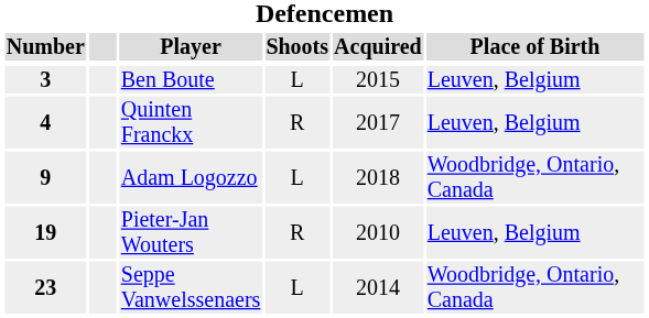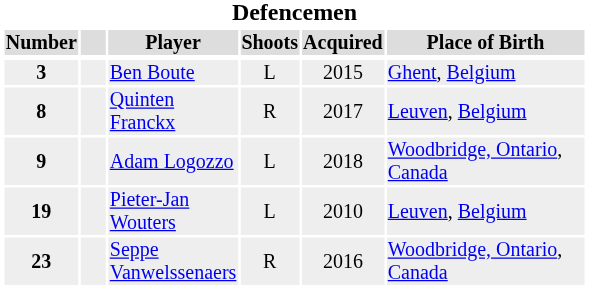 <table width=75%>
 <tr>
 <th colspan=7><big>Defencemen</big></th>
 </tr>
 <tr bgcolor="#dddddd">
 <th width=5%>Number</th>
 <th width=5%></th>
 <th !width=15%>Player</th>
 <th width=8%>Shoots</th>
 <th width=9%>Acquired</th>
 <th width=37%>Place of Birth</th>
 </tr>
 <tr>
 </tr>
 <tr bgcolor="#eeeeee">
 <td align=center><strong>3</strong></td>
 <td align=center></td>
 <td><a href='#'>Ben Boute</a></td>
 <td align=center>L</td>
 <td align=center>2015</td>
-<td><a href='#'>Leuven</a>, <a href='#'>Belgium</a></td>
+<td><a href='#'>Ghent</a>, <a href='#'>Belgium</a></td>
 </tr>
 <tr bgcolor="#eeeeee">
-<td align=center><strong>4</strong></td>
+<td align=center><strong>8</strong></td>
 <td align=center></td>
 <td><a href='#'>Quinten Franckx</a></td>
 <td align=center>R</td>
 <td align=center>2017</td>
 <td><a href='#'>Leuven</a>, <a href='#'>Belgium</a></td>
 </tr>
 <tr bgcolor="#eeeeee">
 <td align=center><strong>9</strong></td>
 <td align=center></td>
 <td><a href='#'>Adam Logozzo</a></td>
 <td align=center>L</td>
 <td align=center>2018</td>
 <td><a href='#'>Woodbridge, Ontario</a>, <a href='#'>Canada</a></td>
 </tr>
 <tr bgcolor="#eeeeee">
 <td align=center><strong>19</strong></td>
 <td align=center></td>
 <td><a href='#'>Pieter-Jan Wouters</a></td>
-<td align=center>R</td>
+<td align=center>L</td>
 <td align=center>2010</td>
 <td><a href='#'>Leuven</a>, <a href='#'>Belgium</a></td>
 </tr>
 <tr bgcolor="#eeeeee">
 <td align=center><strong>23</strong></td>
 <td align=center></td>
 <td><a href='#'>Seppe Vanwelssenaers</a></td>
-<td align=center>L</td>
-<td align=center>2014</td>
+<td align=center>R</td>
+<td align=center>2016</td>
 <td><a href='#'>Woodbridge, Ontario</a>, <a href='#'>Canada</a></td>
 </tr>
 </table>
